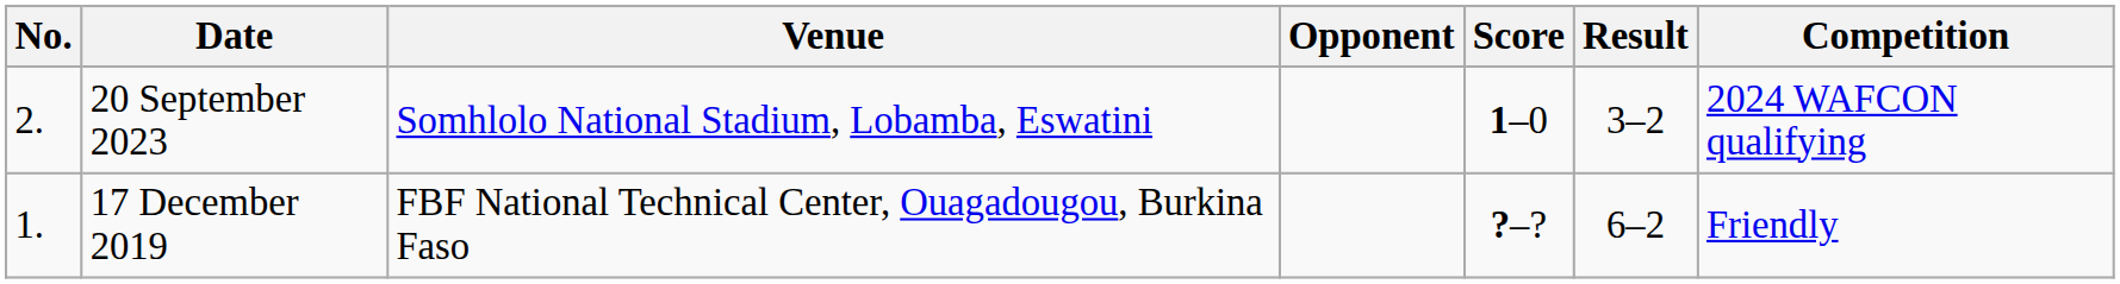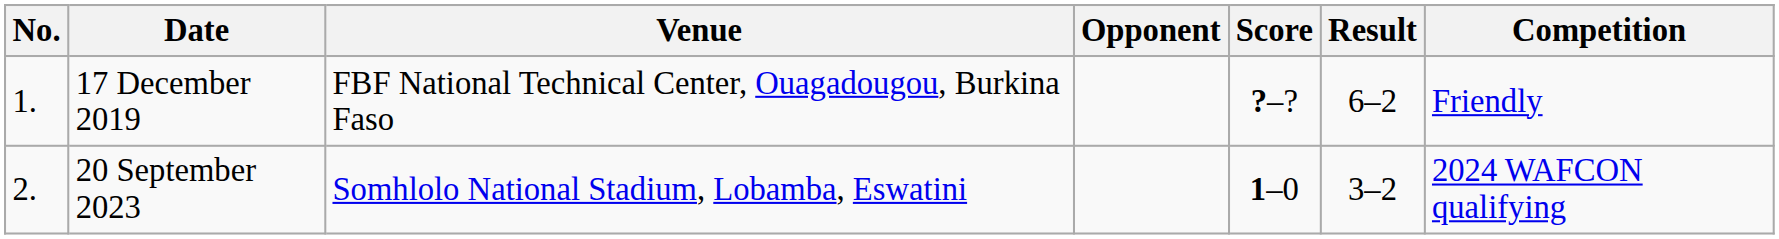 <table class="wikitable sortable">
 <tr>
 <th>No.</th>
 <th>Date</th>
 <th>Venue</th>
 <th>Opponent</th>
 <th>Score</th>
 <th>Result</th>
 <th>Competition</th>
 </tr>
 <tr>
+<td>1.</td>
+<td>17 December 2019</td>
+<td>FBF National Technical Center, <a href='#'>Ouagadougou</a>, Burkina Faso</td>
+<td></td>
+<td align=center><strong>?</strong>–?</td>
+<td align=center>6–2</td>
+<td><a href='#'>Friendly</a></td>
+</tr>
+<tr>
 <td>2.</td>
 <td>20 September 2023</td>
 <td><a href='#'>Somhlolo National Stadium</a>, <a href='#'>Lobamba</a>, <a href='#'>Eswatini</a></td>
 <td></td>
 <td align=center><strong>1</strong>–0</td>
 <td align=center>3–2</td>
 <td><a href='#'>2024 WAFCON qualifying</a></td>
 </tr>
-<tr>
-<td>1.</td>
-<td>17 December 2019</td>
-<td>FBF National Technical Center, <a href='#'>Ouagadougou</a>, Burkina Faso</td>
-<td></td>
-<td align=center><strong>?</strong>–?</td>
-<td align=center>6–2</td>
-<td><a href='#'>Friendly</a></td>
-</tr>
 </table>
